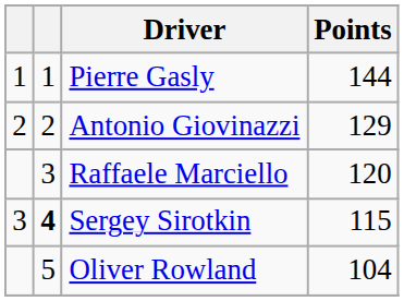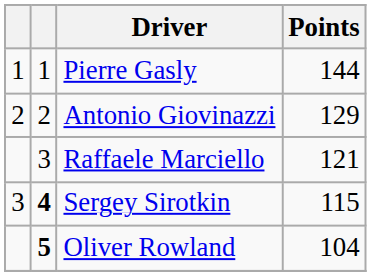 <table class="wikitable" style="font-size: 85%;">
 <tr>
 <th></th>
 <th></th>
 <th>Driver</th>
 <th>Points</th>
 </tr>
 <tr>
 <td align="left"> 1</td>
 <td align="center">1</td>
 <td> <a href='#'>Pierre Gasly</a></td>
 <td align="right">144</td>
 </tr>
 <tr>
 <td align="left"> 2</td>
 <td align="center">2</td>
 <td> <a href='#'>Antonio Giovinazzi</a></td>
 <td align="right">129</td>
 </tr>
 <tr>
 <td align="left"></td>
 <td align="center">3</td>
 <td> <a href='#'>Raffaele Marciello</a></td>
-<td align="right">120</td>
+<td align="right">121</td>
 </tr>
 <tr>
 <td align="left"> 3</td>
 <td align="center"><strong>4</strong></td>
 <td> <a href='#'>Sergey Sirotkin</a></td>
 <td align="right">115</td>
 </tr>
 <tr>
 <td align="left"></td>
-<td align="center">5</td>
+<td align="center"><strong>5</strong></td>
 <td> <a href='#'>Oliver Rowland</a></td>
 <td align="right">104</td>
 </tr>
 <tr>
 </tr>
 </table>
